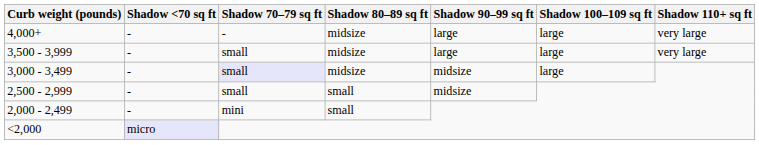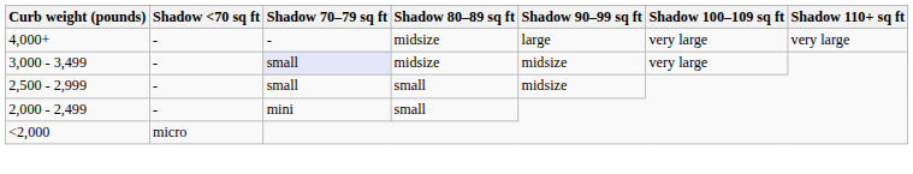 <table class="wikitable">
 <tr>
 <th>Curb weight (pounds)</th>
 <th>Shadow <70 sq ft</th>
 <th>Shadow 70–79 sq ft</th>
 <th>Shadow 80–89 sq ft</th>
 <th>Shadow 90–99 sq ft</th>
 <th>Shadow 100–109 sq ft</th>
 <th>Shadow 110+ sq ft</th>
 </tr>
 <tr>
 <td>4,000+</td>
 <td>-</td>
 <td>-</td>
 <td>midsize</td>
 <td>large</td>
-<td>large</td>
 <td>very large</td>
-</tr>
-<tr>
-<td>3,500 - 3,999</td>
-<td>-</td>
-<td>small</td>
-<td>midsize</td>
-<td>large</td>
-<td>large</td>
 <td>very large</td>
 </tr>
 <tr>
 <td>3,000 - 3,499</td>
 <td>-</td>
 <td style="background: lavender;">small</td>
 <td>midsize</td>
 <td>midsize</td>
-<td>large</td>
+<td>very large</td>
 </tr>
 <tr>
 <td>2,500 - 2,999</td>
 <td>-</td>
 <td>small</td>
 <td>small</td>
 <td>midsize</td>
 </tr>
 <tr>
 <td>2,000 - 2,499</td>
 <td>-</td>
 <td>mini</td>
 <td>small</td>
 </tr>
 <tr>
 <td><2,000</td>
-<td style="background: lavender;">micro</td>
+<td>micro</td>
 </tr>
 </table>
